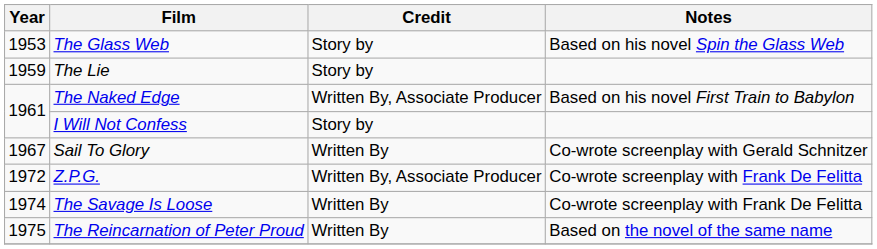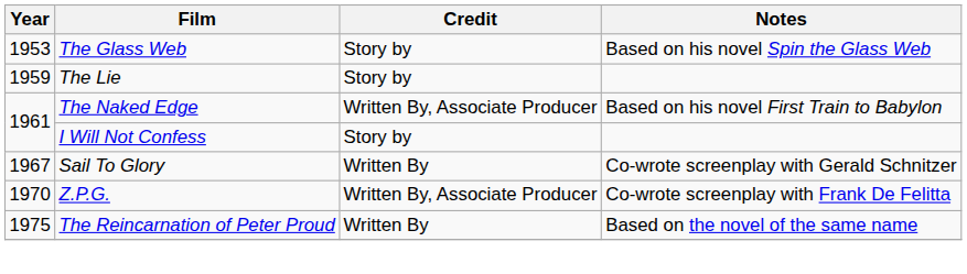 <table class="wikitable">
 <tr>
 <th>Year</th>
 <th>Film</th>
 <th>Credit</th>
 <th>Notes</th>
 </tr>
 <tr>
 <td>1953</td>
 <td><em><a href='#'>The Glass Web</a></em></td>
 <td>Story by</td>
 <td>Based on his novel <em><a href='#'>Spin the Glass Web</a></em></td>
 </tr>
 <tr>
 <td>1959</td>
 <td><em>The Lie</em></td>
 <td>Story by</td>
 <td></td>
 </tr>
 <tr>
 <td rowspan=2>1961</td>
 <td><em><a href='#'>The Naked Edge</a></em></td>
 <td>Written By, Associate Producer</td>
 <td>Based on his novel <em>First Train to Babylon</em></td>
 </tr>
 <tr>
 <td><em><a href='#'>I Will Not Confess</a></em></td>
 <td>Story by</td>
 <td></td>
 </tr>
 <tr>
 <td>1967</td>
 <td><em>Sail To Glory</em></td>
 <td>Written By</td>
 <td>Co-wrote screenplay with Gerald Schnitzer</td>
 </tr>
 <tr>
-<td>1972</td>
+<td>1970</td>
 <td><em><a href='#'>Z.P.G.</a></em></td>
 <td>Written By, Associate Producer</td>
 <td>Co-wrote screenplay with <a href='#'>Frank De Felitta</a></td>
-</tr>
-<tr>
-<td>1974</td>
-<td><em><a href='#'>The Savage Is Loose</a></em></td>
-<td>Written By</td>
-<td>Co-wrote screenplay with Frank De Felitta</td>
 </tr>
 <tr>
 <td>1975</td>
 <td><em><a href='#'>The Reincarnation of Peter Proud</a></em></td>
 <td>Written By</td>
 <td>Based on <a href='#'>the novel of the same name</a></td>
 </tr>
 <tr>
 </tr>
 </table>
